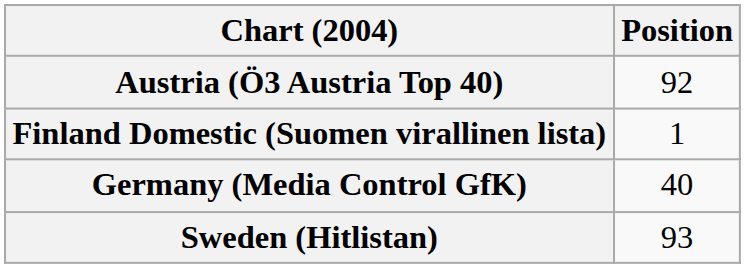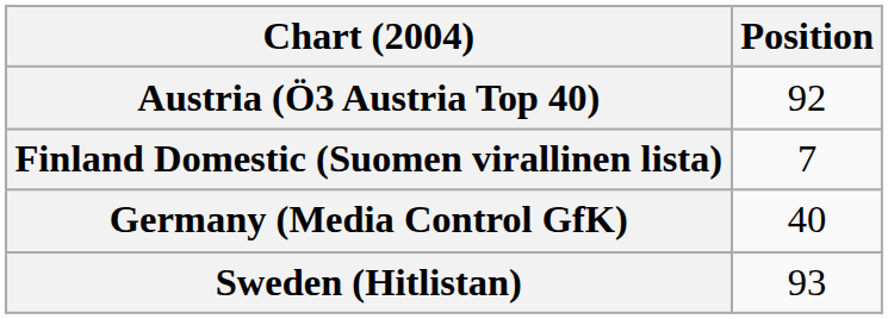 <table class="wikitable sortable plainrowheaders" style="text-align:center">
 <tr>
 <th>Chart (2004)</th>
 <th>Position</th>
 </tr>
 <tr>
 <th scope="row">Austria (Ö3 Austria Top 40)</th>
 <td>92</td>
 </tr>
 <tr>
 <th scope="row">Finland Domestic (Suomen virallinen lista)</th>
-<td>1</td>
+<td>7</td>
 </tr>
 <tr>
 <th scope="row">Germany (Media Control GfK)</th>
 <td>40</td>
 </tr>
 <tr>
 <th scope="row">Sweden (Hitlistan)</th>
 <td>93</td>
 </tr>
 </table>
